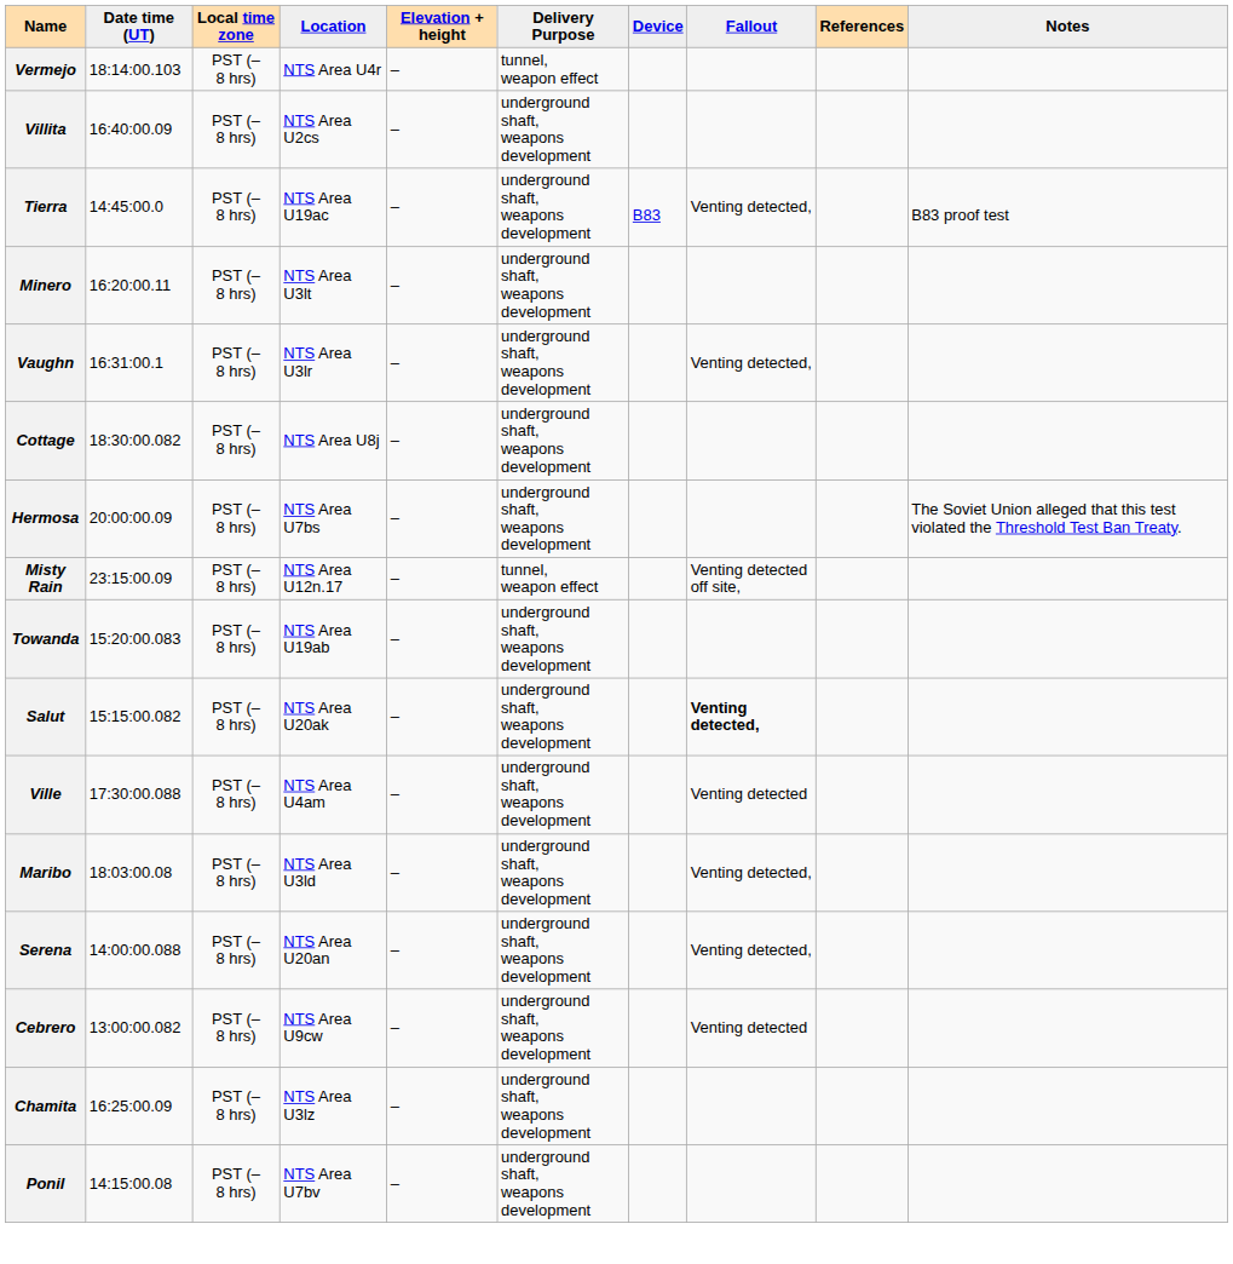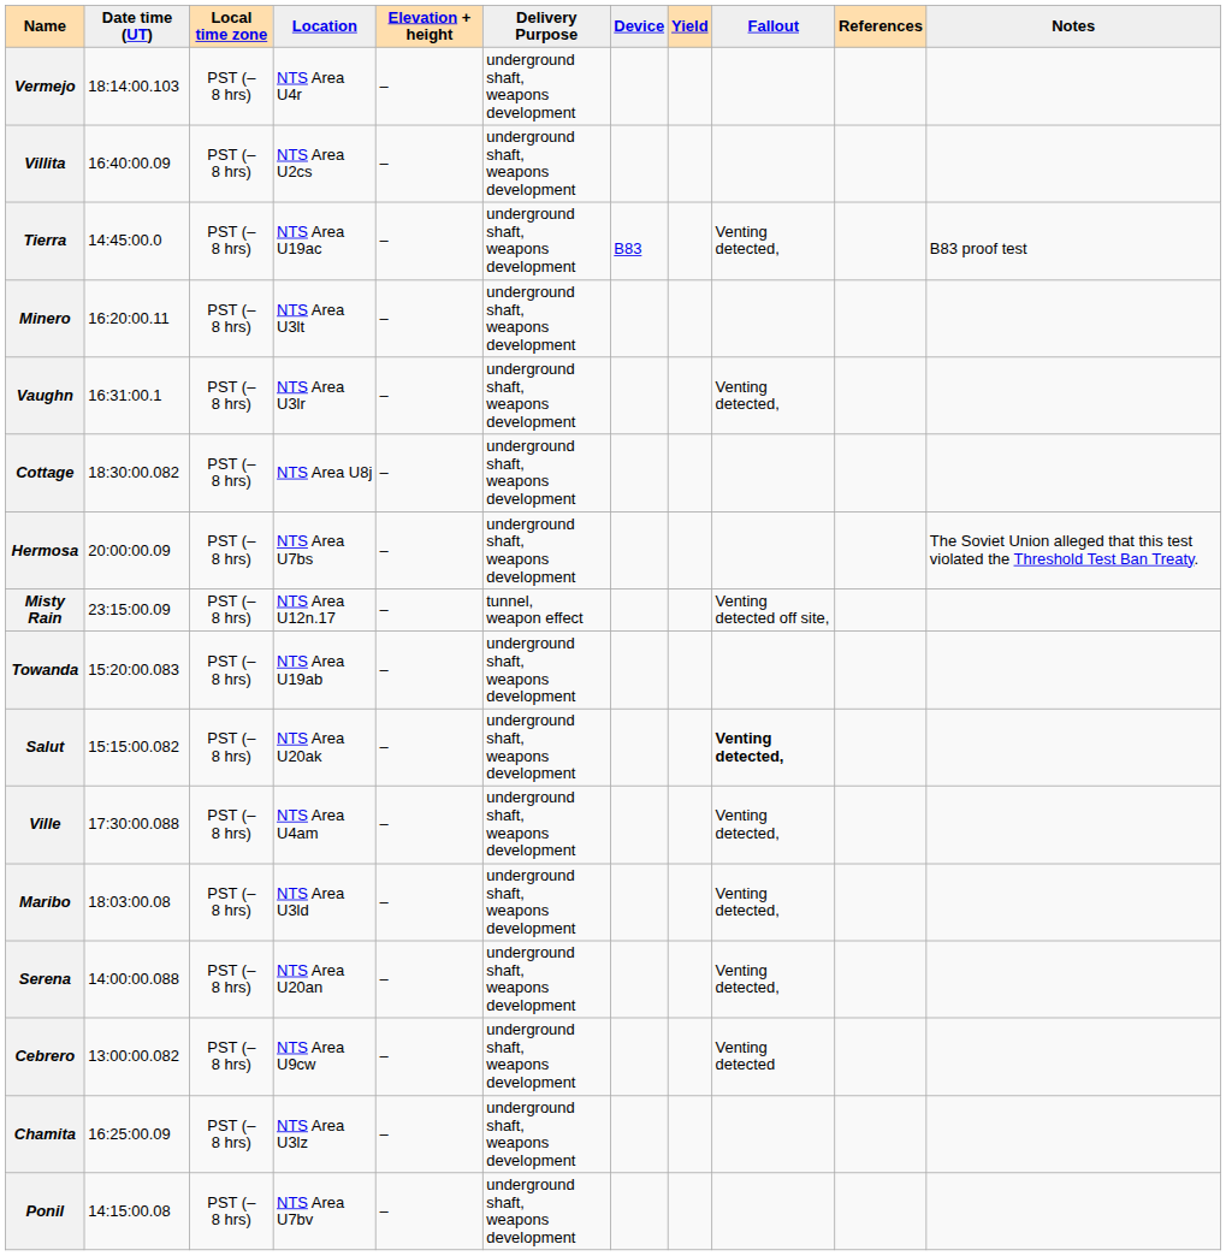 <table class="wikitable sortable">
 <tr>
 <th style="background:#ffdead;">Name </th>
 <th style="background:#efefef;">Date time (<a href='#'>UT</a>)</th>
 <th style="background:#ffdead;">Local <a href='#'>time zone</a></th>
 <th style="background:#efefef;"><a href='#'>Location</a></th>
 <th style="background:#ffdead;"><a href='#'>Elevation</a> + height </th>
 <th style="background:#efefef;">Delivery <br>Purpose </th>
 <th style="background:#efefef;"><a href='#'>Device</a></th>
+<th style="background:#ffdead;"><a href='#'>Yield</a></th>
 <th style="background:#efefef;" class="unsortable"><a href='#'>Fallout</a></th>
 <th style="background:#ffdead;" class="unsortable">References</th>
 <th style="background:#efefef;" class="unsortable">Notes</th>
 </tr>
 <tr>
 <th><em>Vermejo</em></th>
 <td> 18:14:00.103</td>
 <td style="text-align:center;">PST (–8 hrs)<br></td>
 <td><a href='#'>NTS</a> Area U4r </td>
 <td> – </td>
-<td>tunnel,<br>weapon effect</td>
+<td>underground shaft,<br>weapons development</td>
 <td></td>
+<td style="text-align:center;"></td>
 <td></td>
 <td></td>
 <td></td>
 </tr>
 <tr>
 <th><em>Villita</em></th>
 <td> 16:40:00.09</td>
 <td style="text-align:center;">PST (–8 hrs)<br></td>
 <td><a href='#'>NTS</a> Area U2cs </td>
 <td> – </td>
 <td>underground shaft,<br>weapons development</td>
 <td></td>
+<td style="text-align:center;"></td>
 <td></td>
 <td></td>
 <td></td>
 </tr>
 <tr>
 <th><em>Tierra</em></th>
 <td> 14:45:00.0</td>
 <td style="text-align:center;">PST (–8 hrs)<br></td>
 <td><a href='#'>NTS</a> Area U19ac </td>
 <td> – </td>
 <td>underground shaft,<br>weapons development</td>
 <td><br><a href='#'>B83</a></td>
+<td style="text-align:center;"></td>
 <td>Venting detected, </td>
 <td></td>
 <td><br>B83 proof test</td>
 </tr>
 <tr>
 <th><em>Minero</em></th>
 <td> 16:20:00.11</td>
 <td style="text-align:center;">PST (–8 hrs)<br></td>
 <td><a href='#'>NTS</a> Area U3lt </td>
 <td> – </td>
 <td>underground shaft,<br>weapons development</td>
 <td></td>
+<td style="text-align:center;"></td>
 <td></td>
 <td></td>
 <td></td>
 </tr>
 <tr>
 <th><em>Vaughn</em></th>
 <td> 16:31:00.1</td>
 <td style="text-align:center;">PST (–8 hrs)<br></td>
 <td><a href='#'>NTS</a> Area U3lr </td>
 <td> – </td>
 <td>underground shaft,<br>weapons development</td>
 <td></td>
+<td style="text-align:center;"></td>
 <td>Venting detected, </td>
 <td></td>
 <td></td>
 </tr>
 <tr>
 <th><em>Cottage</em></th>
 <td> 18:30:00.082</td>
 <td style="text-align:center;">PST (–8 hrs)<br></td>
 <td><a href='#'>NTS</a> Area U8j </td>
 <td> – </td>
 <td>underground shaft,<br>weapons development</td>
 <td></td>
+<td style="text-align:center;"></td>
 <td></td>
 <td></td>
 <td></td>
 </tr>
 <tr>
 <th><em>Hermosa</em></th>
 <td> 20:00:00.09</td>
 <td style="text-align:center;">PST (–8 hrs)<br></td>
 <td><a href='#'>NTS</a> Area U7bs </td>
 <td> – </td>
 <td>underground shaft,<br>weapons development</td>
 <td></td>
+<td style="text-align:center;"></td>
 <td></td>
 <td></td>
 <td>The Soviet Union alleged that this test violated the <a href='#'>Threshold Test Ban Treaty</a>.</td>
 </tr>
 <tr>
 <th><em>Misty Rain</em></th>
 <td> 23:15:00.09</td>
 <td style="text-align:center;">PST (–8 hrs)<br></td>
 <td><a href='#'>NTS</a> Area U12n.17 </td>
 <td> – </td>
 <td>tunnel,<br>weapon effect</td>
 <td></td>
+<td style="text-align:center;"></td>
 <td>Venting detected off site, </td>
 <td></td>
 <td></td>
 </tr>
 <tr>
 <th><em>Towanda</em></th>
 <td> 15:20:00.083</td>
 <td style="text-align:center;">PST (–8 hrs)<br></td>
 <td><a href='#'>NTS</a> Area U19ab </td>
 <td> – </td>
 <td>underground shaft,<br>weapons development</td>
 <td></td>
+<td style="text-align:center;"></td>
 <td></td>
 <td></td>
 <td></td>
 </tr>
 <tr>
 <th><em>Salut</em></th>
 <td> 15:15:00.082</td>
 <td style="text-align:center;">PST (–8 hrs)<br></td>
 <td><a href='#'>NTS</a> Area U20ak </td>
 <td> – </td>
 <td>underground shaft,<br>weapons development</td>
 <td></td>
+<td style="text-align:center;"></td>
 <td><strong>Venting detected, </strong></td>
 <td></td>
 <td></td>
 </tr>
 <tr>
 <th><em>Ville</em></th>
 <td> 17:30:00.088</td>
 <td style="text-align:center;">PST (–8 hrs)<br></td>
 <td><a href='#'>NTS</a> Area U4am </td>
 <td> – </td>
 <td>underground shaft,<br>weapons development</td>
 <td></td>
-<td>Venting detected</td>
+<td style="text-align:center;"></td>
+<td>Venting detected, </td>
 <td></td>
 <td></td>
 </tr>
 <tr>
 <th><em>Maribo</em></th>
 <td> 18:03:00.08</td>
 <td style="text-align:center;">PST (–8 hrs)<br></td>
 <td><a href='#'>NTS</a> Area U3ld </td>
 <td> – </td>
 <td>underground shaft,<br>weapons development</td>
 <td></td>
+<td style="text-align:center;"></td>
 <td>Venting detected, </td>
 <td></td>
 <td></td>
 </tr>
 <tr>
 <th><em>Serena</em></th>
 <td> 14:00:00.088</td>
 <td style="text-align:center;">PST (–8 hrs)<br></td>
 <td><a href='#'>NTS</a> Area U20an </td>
 <td> – </td>
 <td>underground shaft,<br>weapons development</td>
 <td></td>
+<td style="text-align:center;"></td>
 <td>Venting detected, </td>
 <td></td>
 <td></td>
 </tr>
 <tr>
 <th><em>Cebrero</em></th>
 <td> 13:00:00.082</td>
 <td style="text-align:center;">PST (–8 hrs)<br></td>
 <td><a href='#'>NTS</a> Area U9cw </td>
 <td> – </td>
 <td>underground shaft,<br>weapons development</td>
 <td></td>
+<td style="text-align:center;"></td>
 <td>Venting detected</td>
 <td></td>
 <td></td>
 </tr>
 <tr>
 <th><em>Chamita</em></th>
 <td> 16:25:00.09</td>
 <td style="text-align:center;">PST (–8 hrs)<br></td>
 <td><a href='#'>NTS</a> Area U3lz </td>
 <td> – </td>
 <td>underground shaft,<br>weapons development</td>
 <td></td>
+<td style="text-align:center;"></td>
 <td></td>
 <td></td>
 <td></td>
 </tr>
 <tr>
 <th><em>Ponil</em></th>
 <td> 14:15:00.08</td>
 <td style="text-align:center;">PST (–8 hrs)<br></td>
 <td><a href='#'>NTS</a> Area U7bv </td>
 <td> – </td>
 <td>underground shaft,<br>weapons development</td>
 <td></td>
+<td style="text-align:center;"></td>
 <td></td>
 <td></td>
 <td></td>
 </tr>
 </table>
